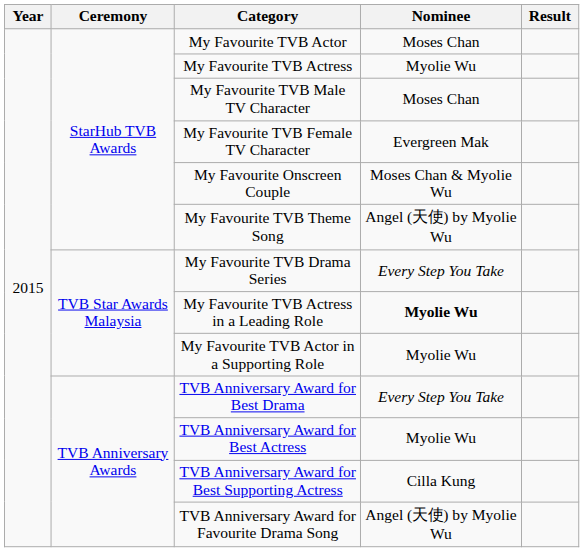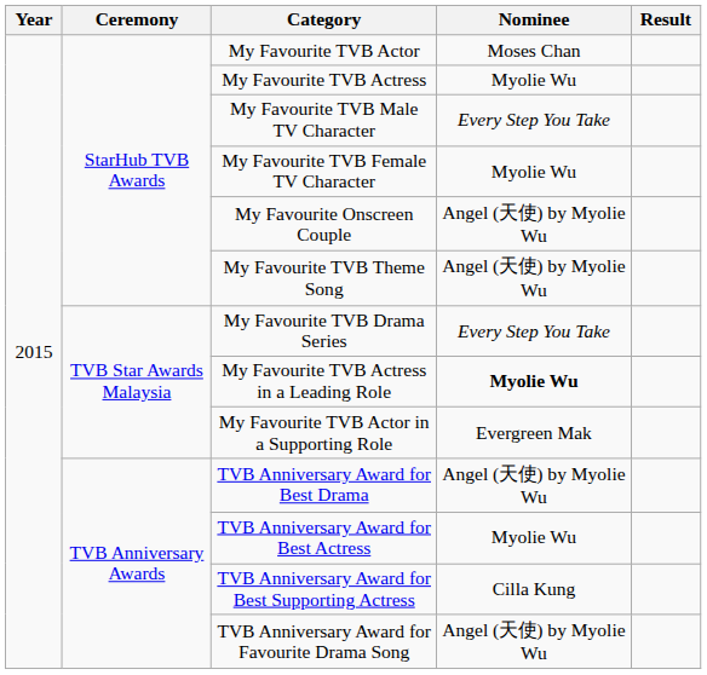 <table class="wikitable" style="width:95%;">
 <tr>
 <th style="width:50px;">Year</th>
 <th style="width:160px;">Ceremony</th>
 <th style="width:290px;">Category</th>
 <th style="width:250px;">Nominee</th>
 <th style="width:60px;">Result</th>
 </tr>
 <tr>
 <td align="center" rowspan=13>2015</td>
 <td align="center" rowspan=6><a href='#'>StarHub TVB Awards</a></td>
 <td align="center">My Favourite TVB Actor</td>
 <td align="center">Moses Chan</td>
 <td></td>
 </tr>
 <tr>
 <td align="center">My Favourite TVB Actress</td>
 <td align="center">Myolie Wu</td>
 <td></td>
 </tr>
 <tr>
 <td align="center">My Favourite TVB Male TV Character</td>
-<td align="center">Moses Chan</td>
+<td align="center"><em>Every Step You Take</em></td>
 <td></td>
 </tr>
 <tr>
 <td align="center">My Favourite TVB Female TV Character</td>
-<td align="center">Evergreen Mak</td>
+<td align="center">Myolie Wu</td>
 <td></td>
 </tr>
 <tr>
 <td align="center">My Favourite Onscreen Couple</td>
-<td align="center">Moses Chan & Myolie Wu</td>
+<td align="center">Angel (天使) by Myolie Wu</td>
 <td></td>
 </tr>
 <tr>
 <td align="center">My Favourite TVB Theme Song</td>
 <td align="center">Angel (天使) by Myolie Wu</td>
 <td></td>
 </tr>
 <tr>
 <td align="center" rowspan=3><a href='#'>TVB Star Awards Malaysia</a></td>
 <td align="center">My Favourite TVB Drama Series</td>
 <td align="center"><em>Every Step You Take</em></td>
 <td></td>
 </tr>
 <tr>
 <td align="center">My Favourite TVB Actress in a Leading Role</td>
 <td align="center"><strong>Myolie Wu</strong></td>
 <td></td>
 </tr>
 <tr>
 <td align="center">My Favourite TVB Actor in a Supporting Role</td>
-<td align="center">Myolie Wu</td>
+<td align="center">Evergreen Mak</td>
 <td></td>
 </tr>
 <tr>
 <td align="center" rowspan=4><a href='#'>TVB Anniversary Awards</a></td>
 <td align="center"><a href='#'>TVB Anniversary Award for Best Drama</a></td>
-<td align="center"><em>Every Step You Take</em></td>
+<td align="center">Angel (天使) by Myolie Wu</td>
 <td></td>
 </tr>
 <tr>
 <td align="center"><a href='#'>TVB Anniversary Award for Best Actress</a></td>
 <td align="center">Myolie Wu</td>
 <td></td>
 </tr>
 <tr>
 <td align="center"><a href='#'>TVB Anniversary Award for Best Supporting Actress</a></td>
 <td align="center">Cilla Kung</td>
 <td></td>
 </tr>
 <tr>
 <td align="center">TVB Anniversary Award for Favourite Drama Song</td>
 <td align="center">Angel (天使) by Myolie Wu</td>
 <td></td>
 </tr>
 </table>
